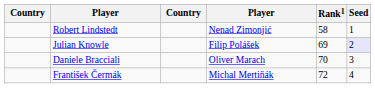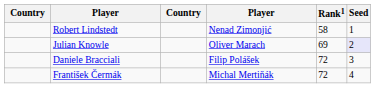 <table class="sortable wikitable">
 <tr>
 <th width="70">Country</th>
 <th width="175">Player</th>
 <th width="70">Country</th>
 <th width="175">Player</th>
 <th>Rank<sup>1</sup></th>
 <th>Seed</th>
 </tr>
 <tr>
 <td></td>
 <td><a href='#'>Robert Lindstedt</a></td>
 <td></td>
 <td><a href='#'>Nenad Zimonjić</a></td>
 <td>58</td>
 <td>1</td>
 </tr>
 <tr>
 <td></td>
 <td><a href='#'>Julian Knowle</a></td>
 <td></td>
-<td><a href='#'>Filip Polášek</a></td>
+<td><a href='#'>Oliver Marach</a></td>
 <td>69</td>
 <td style="background: lavender;">2</td>
 </tr>
 <tr>
 <td></td>
 <td><a href='#'>Daniele Bracciali</a></td>
 <td></td>
-<td><a href='#'>Oliver Marach</a></td>
-<td>70</td>
+<td><a href='#'>Filip Polášek</a></td>
+<td>72</td>
 <td>3</td>
 </tr>
 <tr>
 <td></td>
 <td><a href='#'>František Čermák</a></td>
 <td></td>
 <td><a href='#'>Michal Mertiňák</a></td>
 <td>72</td>
 <td>4</td>
 </tr>
 </table>
